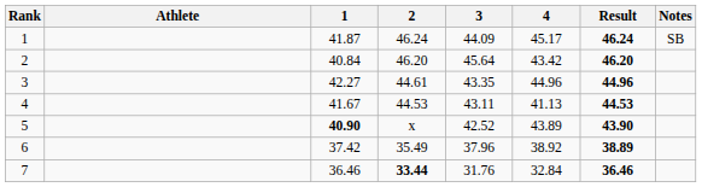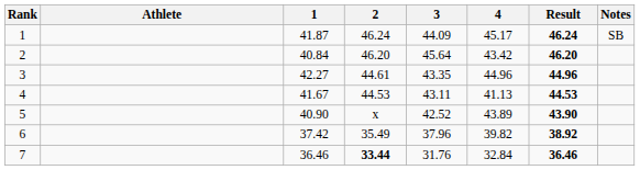 <table class="wikitable" style="text-align:center">
 <tr>
 <th>Rank</th>
 <th width=300>Athlete</th>
 <th width=70>1</th>
 <th width=70>2</th>
 <th width=70>3</th>
 <th width=70>4</th>
 <th width=80>Result</th>
 <th>Notes</th>
 </tr>
 <tr>
 <td>1</td>
 <td align=left></td>
 <td>41.87</td>
 <td>46.24</td>
 <td>44.09</td>
 <td>45.17</td>
 <td><strong>46.24</strong></td>
 <td>SB</td>
 </tr>
 <tr>
 <td>2</td>
 <td align=left></td>
 <td>40.84</td>
 <td>46.20</td>
 <td>45.64</td>
 <td>43.42</td>
 <td><strong>46.20</strong></td>
 <td></td>
 </tr>
 <tr>
 <td>3</td>
 <td align=left></td>
 <td>42.27</td>
 <td>44.61</td>
 <td>43.35</td>
 <td>44.96</td>
 <td><strong>44.96</strong></td>
 <td></td>
 </tr>
 <tr>
 <td>4</td>
 <td align=left></td>
 <td>41.67</td>
 <td>44.53</td>
 <td>43.11</td>
 <td>41.13</td>
 <td><strong>44.53</strong></td>
 <td></td>
 </tr>
 <tr>
 <td>5</td>
 <td align=left></td>
-<td><strong>40.90</strong></td>
+<td>40.90</td>
 <td>x</td>
 <td>42.52</td>
 <td>43.89</td>
 <td><strong>43.90</strong></td>
 <td></td>
 </tr>
 <tr>
 <td>6</td>
 <td align=left></td>
 <td>37.42</td>
 <td>35.49</td>
 <td>37.96</td>
-<td>38.92</td>
-<td><strong>38.89</strong></td>
+<td>39.82</td>
+<td><strong>38.92</strong></td>
 <td></td>
 </tr>
 <tr>
 <td>7</td>
 <td align=left></td>
 <td>36.46</td>
 <td><strong>33.44</strong></td>
 <td>31.76</td>
 <td>32.84</td>
 <td><strong>36.46</strong></td>
 <td></td>
 </tr>
 </table>
